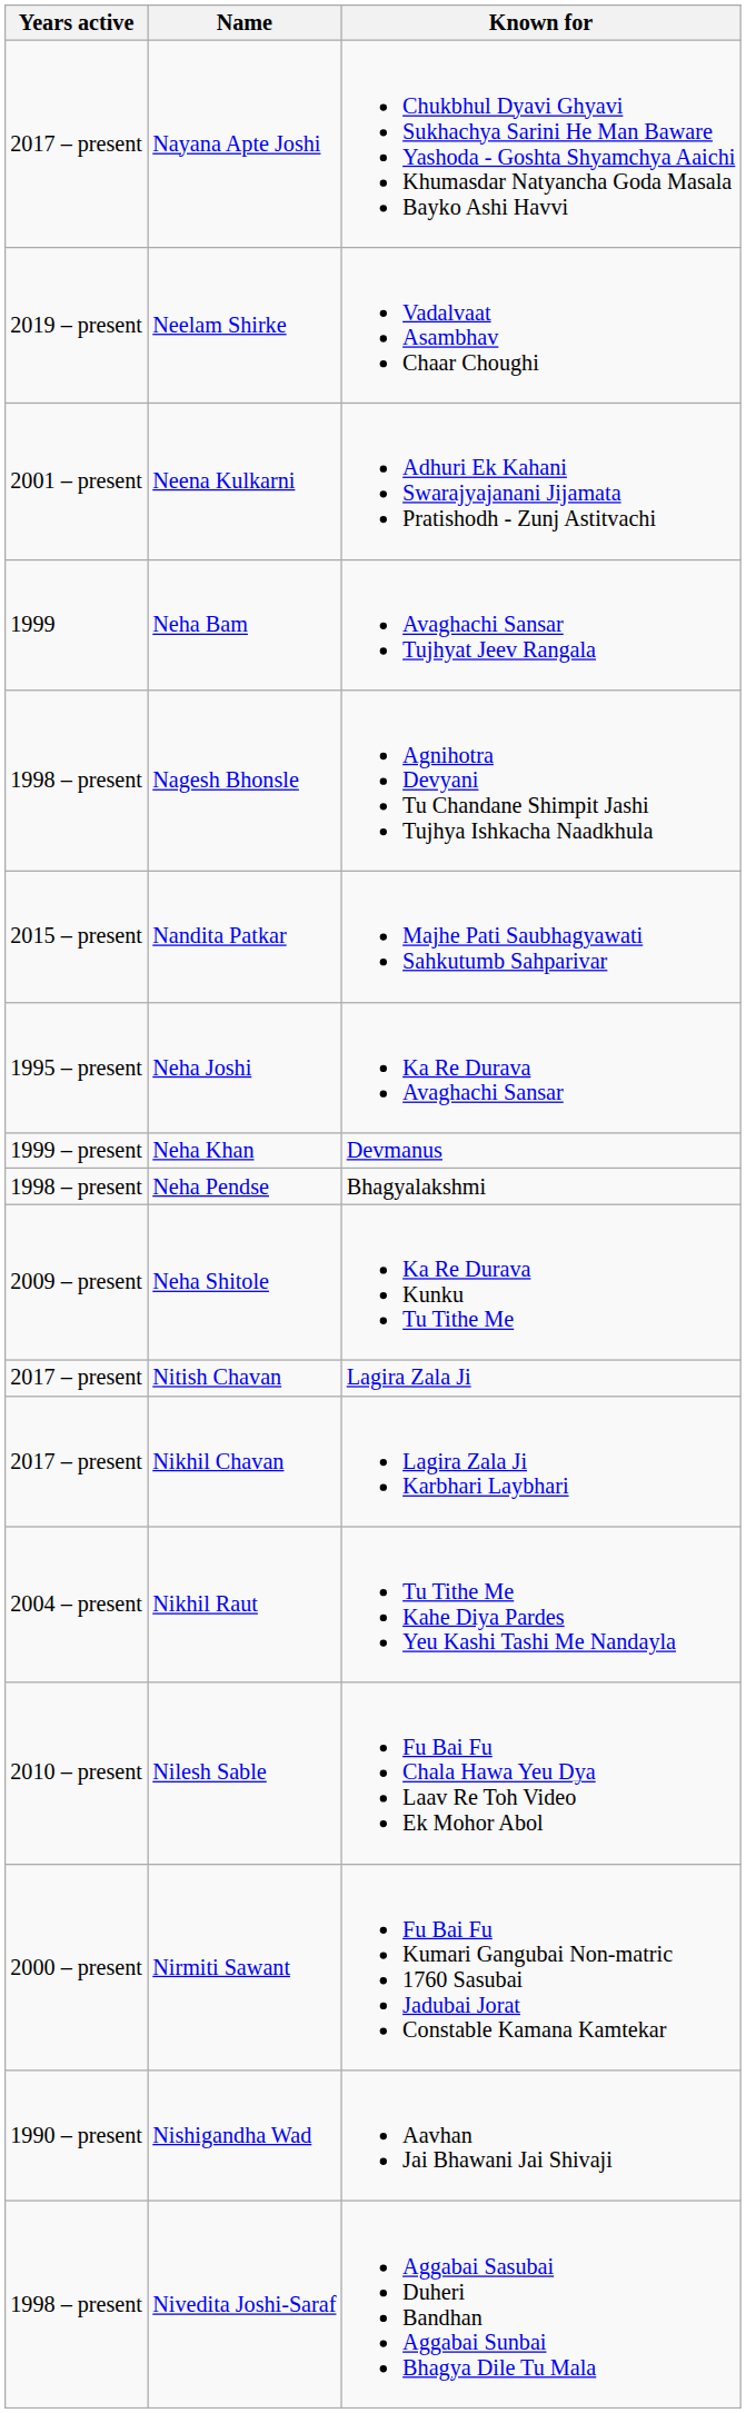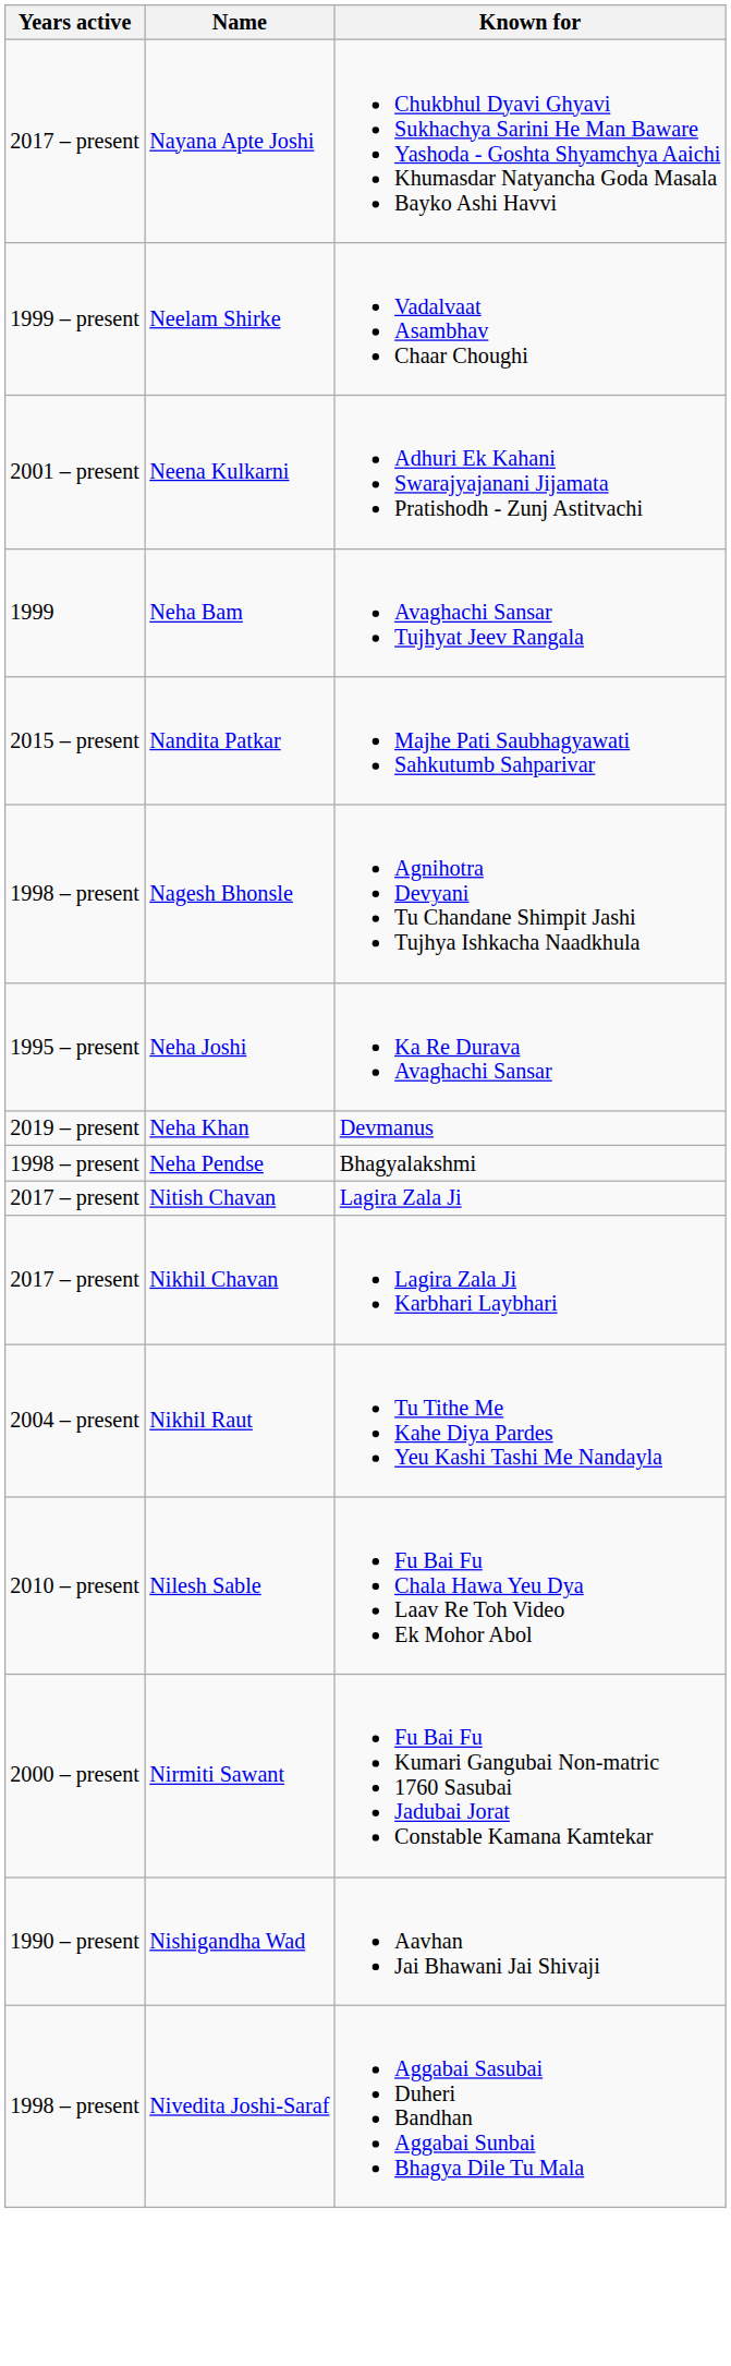 <table class="wikitable">
 <tr>
 <th>Years active</th>
 <th>Name</th>
 <th>Known for</th>
 </tr>
 <tr>
 <td>2017 – present</td>
 <td><a href='#'>Nayana Apte Joshi</a></td>
 <td><br><ul><li><a href='#'>Chukbhul Dyavi Ghyavi</a></li><li><a href='#'>Sukhachya Sarini He Man Baware</a></li><li><a href='#'>Yashoda - Goshta Shyamchya Aaichi</a></li><li>Khumasdar Natyancha Goda Masala</li><li>Bayko Ashi Havvi</li></ul></td>
 </tr>
 <tr>
-<td>2019 – present</td>
+<td>1999 – present</td>
 <td><a href='#'>Neelam Shirke</a></td>
 <td><br><ul><li><a href='#'>Vadalvaat</a></li><li><a href='#'>Asambhav</a></li><li>Chaar Choughi</li></ul></td>
 </tr>
 <tr>
 <td>2001 – present</td>
 <td><a href='#'>Neena Kulkarni</a></td>
 <td><br><ul><li><a href='#'>Adhuri Ek Kahani</a></li><li><a href='#'>Swarajyajanani Jijamata</a></li><li>Pratishodh - Zunj Astitvachi</li></ul></td>
 </tr>
 <tr>
 <td>1999</td>
 <td><a href='#'>Neha Bam</a></td>
 <td><br><ul><li><a href='#'>Avaghachi Sansar</a></li><li><a href='#'>Tujhyat Jeev Rangala</a></li></ul></td>
 </tr>
 <tr>
+<td>2015 – present</td>
+<td><a href='#'>Nandita Patkar</a></td>
+<td><br><ul><li><a href='#'>Majhe Pati Saubhagyawati</a></li><li><a href='#'>Sahkutumb Sahparivar</a></li></ul></td>
+</tr>
+<tr>
 <td>1998 – present</td>
 <td><a href='#'>Nagesh Bhonsle</a></td>
 <td><br><ul><li><a href='#'>Agnihotra</a></li><li><a href='#'>Devyani</a></li><li>Tu Chandane Shimpit Jashi</li><li>Tujhya Ishkacha Naadkhula</li></ul></td>
-</tr>
-<tr>
-<td>2015 – present</td>
-<td><a href='#'>Nandita Patkar</a></td>
-<td><br><ul><li><a href='#'>Majhe Pati Saubhagyawati</a></li><li><a href='#'>Sahkutumb Sahparivar</a></li></ul></td>
 </tr>
 <tr>
 <td>1995 – present</td>
 <td><a href='#'>Neha Joshi</a></td>
 <td><br><ul><li><a href='#'>Ka Re Durava</a></li><li><a href='#'>Avaghachi Sansar</a></li></ul></td>
 </tr>
 <tr>
-<td>1999 – present</td>
+<td>2019 – present</td>
 <td><a href='#'>Neha Khan</a></td>
 <td><a href='#'>Devmanus</a></td>
 </tr>
 <tr>
 <td>1998 – present</td>
 <td><a href='#'>Neha Pendse</a></td>
 <td>Bhagyalakshmi</td>
-</tr>
-<tr>
-<td>2009 – present</td>
-<td><a href='#'>Neha Shitole</a></td>
-<td><br><ul><li><a href='#'>Ka Re Durava</a></li><li>Kunku</li><li><a href='#'>Tu Tithe Me</a></li></ul></td>
 </tr>
 <tr>
 <td>2017 – present</td>
 <td><a href='#'>Nitish Chavan</a></td>
 <td><a href='#'>Lagira Zala Ji</a></td>
 </tr>
 <tr>
 <td>2017 – present</td>
 <td><a href='#'>Nikhil Chavan</a></td>
 <td><br><ul><li><a href='#'>Lagira Zala Ji</a></li><li><a href='#'>Karbhari Laybhari</a></li></ul></td>
 </tr>
 <tr>
 <td>2004 – present</td>
 <td><a href='#'>Nikhil Raut</a></td>
 <td><br><ul><li><a href='#'>Tu Tithe Me</a></li><li><a href='#'>Kahe Diya Pardes</a></li><li><a href='#'>Yeu Kashi Tashi Me Nandayla</a></li></ul></td>
 </tr>
 <tr>
 <td>2010 – present</td>
 <td><a href='#'>Nilesh Sable</a></td>
 <td><br><ul><li><a href='#'>Fu Bai Fu</a></li><li><a href='#'>Chala Hawa Yeu Dya</a></li><li>Laav Re Toh Video</li><li>Ek Mohor Abol</li></ul></td>
 </tr>
 <tr>
 <td>2000 – present</td>
 <td><a href='#'>Nirmiti Sawant</a></td>
 <td><br><ul><li><a href='#'>Fu Bai Fu</a></li><li>Kumari Gangubai Non-matric</li><li>1760 Sasubai</li><li><a href='#'>Jadubai Jorat</a></li><li>Constable Kamana Kamtekar</li></ul></td>
 </tr>
 <tr>
 <td>1990 – present</td>
 <td><a href='#'>Nishigandha Wad</a></td>
 <td><br><ul><li>Aavhan</li><li>Jai Bhawani Jai Shivaji</li></ul></td>
 </tr>
 <tr>
 <td>1998 – present</td>
 <td><a href='#'>Nivedita Joshi-Saraf</a></td>
 <td><br><ul><li><a href='#'>Aggabai Sasubai</a></li><li>Duheri</li><li>Bandhan</li><li><a href='#'>Aggabai Sunbai</a></li><li><a href='#'>Bhagya Dile Tu Mala</a></li></ul></td>
 </tr>
 </table>
